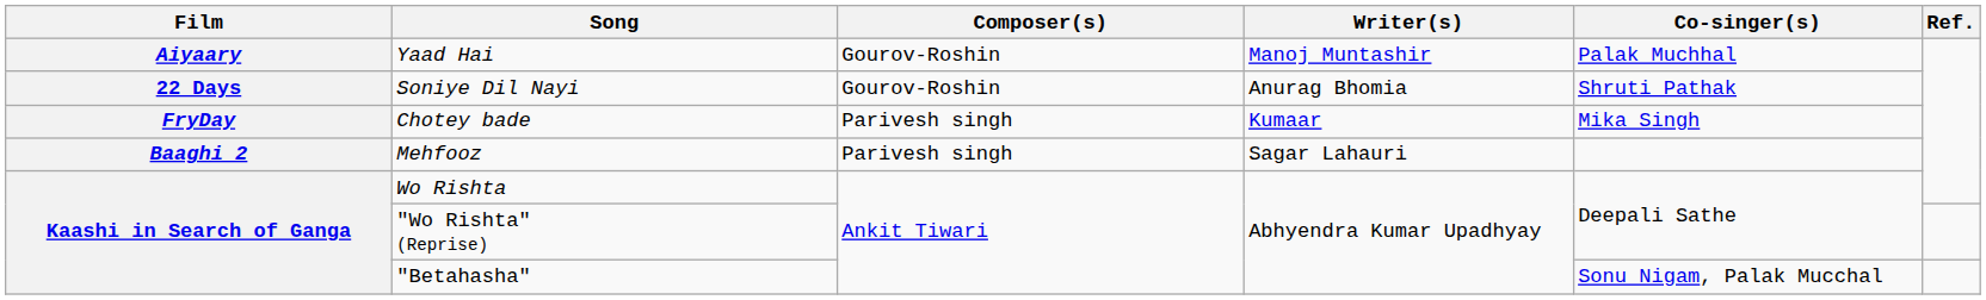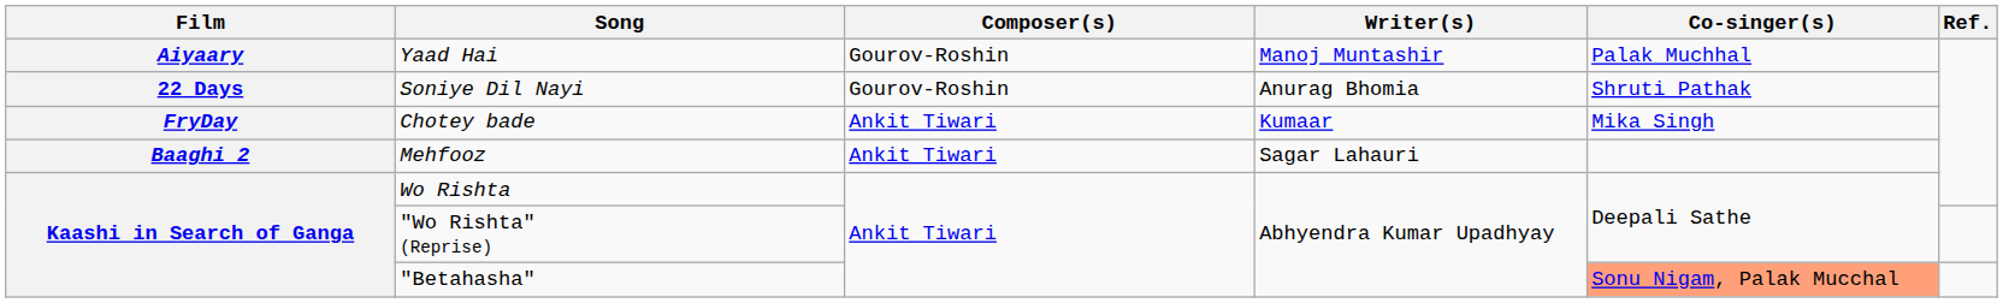 <table class="wikitable plainrowheaders" width="100%" textcolor:#000;">
 <tr>
 <th scope="col" width=20%><strong>Film</strong></th>
 <th scope="col" width=23%><strong>Song</strong></th>
 <th scope="col" width=21%><strong>Composer(s)</strong></th>
 <th scope="col" width=17%><strong>Writer(s)</strong></th>
 <th scope="col" width=18%><strong>Co-singer(s)</strong></th>
 <th scope="col" width=1%><strong>Ref.</strong></th>
 </tr>
 <tr>
 <th scope="row"><em><a href='#'>Aiyaary</a></em></th>
 <td><em>Yaad Hai</em></td>
 <td>Gourov-Roshin</td>
 <td><a href='#'>Manoj Muntashir</a></td>
 <td><a href='#'>Palak Muchhal</a></td>
 <td rowspan=5></td>
 </tr>
 <tr>
 <th scope="row"><a href='#'>22 Days</a></th>
 <td><em>Soniye Dil Nayi</em></td>
 <td>Gourov-Roshin</td>
 <td>Anurag Bhomia</td>
 <td><a href='#'>Shruti Pathak</a></td>
 </tr>
 <tr>
 <th scope="row"><em><a href='#'>FryDay</a></em></th>
 <td><em>Chotey bade</em></td>
-<td>Parivesh singh</td>
+<td><a href='#'>Ankit Tiwari</a></td>
 <td><a href='#'>Kumaar</a></td>
 <td><a href='#'>Mika Singh</a></td>
 </tr>
 <tr>
 <th scope="row"><em><a href='#'>Baaghi 2</a></em></th>
 <td><em>Mehfooz</em></td>
-<td>Parivesh singh</td>
+<td><a href='#'>Ankit Tiwari</a></td>
 <td>Sagar Lahauri</td>
 <td></td>
 </tr>
 <tr>
 <th scope="row" rowspan=3><a href='#'>Kaashi in Search of Ganga</a></th>
 <td><em>Wo Rishta</em></td>
 <td rowspan=3><a href='#'>Ankit Tiwari</a></td>
 <td rowspan=3>Abhyendra Kumar Upadhyay</td>
 <td rowspan=2>Deepali Sathe</td>
 </tr>
 <tr>
 <td>"Wo Rishta"<br><small>(Reprise)</small></td>
 <td></td>
 </tr>
 <tr>
 <td>"Betahasha"</td>
-<td><a href='#'>Sonu Nigam</a>, Palak Mucchal</td>
+<td style="background: lightsalmon;"><a href='#'>Sonu Nigam</a>, Palak Mucchal</td>
 <td></td>
 </tr>
 </table>
